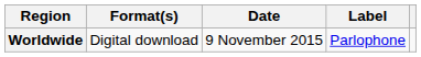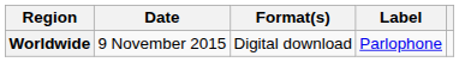 <table class="wikitable plainrowheaders">
 <tr>
 <th scope="col">Region</th>
+<th scope="col">Date</th>
 <th scope="col">Format(s)</th>
-<th scope="col">Date</th>
 <th scope="col">Label</th>
 <th scope="col"></th>
 </tr>
 <tr>
 <th scope="row">Worldwide</th>
+<td>9 November 2015</td>
 <td>Digital download</td>
-<td>9 November 2015</td>
 <td><a href='#'>Parlophone</a></td>
 <td></td>
 </tr>
 </table>
